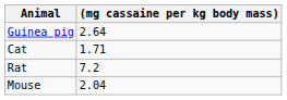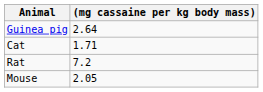 <table class="wikitable">
 <tr>
 <th>Animal</th>
 <th> (mg cassaine per kg body mass)</th>
 </tr>
 <tr>
 <td><a href='#'>Guinea pig</a></td>
 <td>2.64</td>
 </tr>
 <tr>
 <td>Cat</td>
 <td>1.71</td>
 </tr>
 <tr>
 <td>Rat</td>
 <td>7.2</td>
 </tr>
 <tr>
 <td>Mouse</td>
-<td>2.04</td>
+<td>2.05</td>
 </tr>
 </table>
